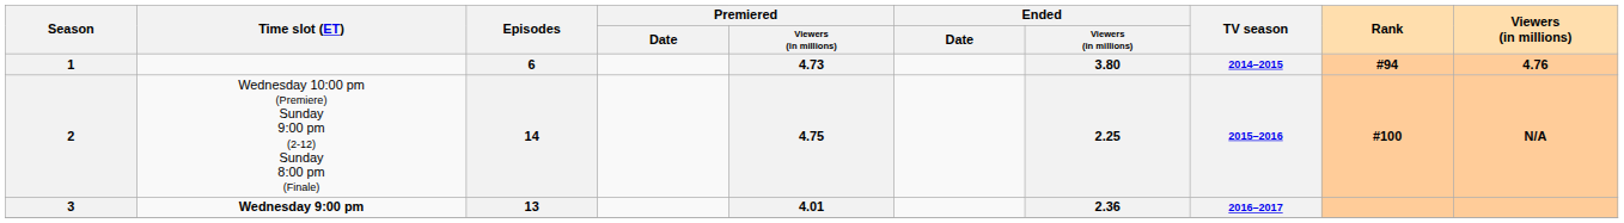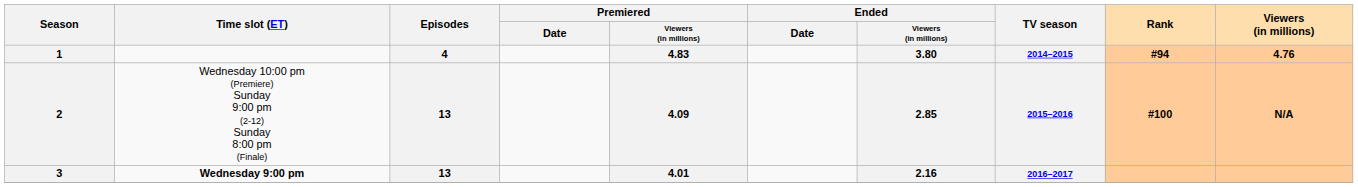 <table class="wikitable" style="text-align:center; width:100%;">
 <tr>
 <th style="width:8%;" rowspan="2">Season</th>
 <th style="width:20%;" rowspan="2">Time slot (<a href='#'>ET</a>)</th>
 <th style="width:8%;" rowspan="2">Episodes</th>
 <th colspan=2>Premiered</th>
 <th colspan=2>Ended</th>
 <th style="width:8%;" rowspan="2">TV season</th>
 <th style="width:8%; background:#ffdead;" rowspan="2">Rank</th>
 <th style="width:10%; background:#ffdead;" rowspan="2">Viewers<br>(in millions)</th>
 </tr>
 <tr>
 <th style="width:8%;">Date</th>
 <th span style="width:10%; font-size:smaller; line-height:100%;"><small>Viewers<br>(in millions)</small></th>
 <th style="width:8%;">Date</th>
 <th span style="width:10%; font-size:smaller; line-height:100%;"><small>Viewers<br>(in millions)</small></th>
 </tr>
 <tr>
 <th>1</th>
 <td></td>
-<th>6</th>
+<th>4</th>
 <td style="font-size:11px;line-height:110%"></td>
-<th>4.73</th>
+<th>4.83</th>
 <td style="font-size:11px;line-height:110%"></td>
 <th>3.80</th>
 <th style="font-size:smaller"><a href='#'>2014–2015</a></th>
 <th style="background:#fc9;">#94</th>
 <th style="background:#fc9;">4.76</th>
 </tr>
 <tr>
 <th>2</th>
 <td style="text-align:center;">Wednesday 10:00 pm<br><small>(Premiere)</small><br>Sunday <br> 9:00 pm<br><small>(2-12)</small><br>Sunday <br> 8:00 pm<br><small>(Finale)</small></td>
-<th>14</th>
+<th>13</th>
 <td style="font-size:11px;line-height:110%"></td>
-<th>4.75</th>
+<th>4.09</th>
 <td style="font-size:11px;line-height:110%"></td>
-<th>2.25</th>
+<th>2.85</th>
 <th style="font-size:smaller"><a href='#'>2015–2016</a></th>
 <th style="background:#fc9;">#100</th>
 <th style="background:#fc9;">N/A</th>
 </tr>
 <tr>
 <th>3</th>
 <td><strong>Wednesday 9:00 pm</strong></td>
 <th>13</th>
 <td style="font-size:11px;line-height:110%"></td>
 <th>4.01</th>
 <td style="font-size:11px;line-height:110%"></td>
-<th>2.36</th>
+<th>2.16</th>
 <th style="font-size:smaller"><a href='#'>2016–2017</a></th>
 <th style="background:#fc9;"></th>
 <th style="background:#fc9;"></th>
 </tr>
 <tr>
 </tr>
 </table>
